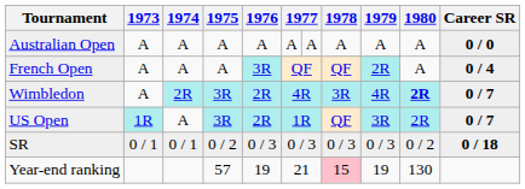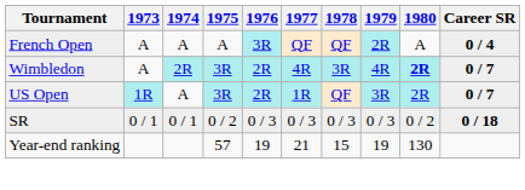 <table class="wikitable">
 <tr>
 <th>Tournament</th>
 <th><a href='#'>1973</a></th>
 <th><a href='#'>1974</a></th>
 <th><a href='#'>1975</a></th>
 <th><a href='#'>1976</a></th>
 <th colspan=2><a href='#'>1977</a></th>
 <th><a href='#'>1978</a></th>
 <th><a href='#'>1979</a></th>
 <th><a href='#'>1980</a></th>
 <th>Career SR</th>
-</tr>
-<tr>
-<td style="background:#EFEFEF;"><a href='#'>Australian Open</a></td>
-<td align="center">A</td>
-<td align="center">A</td>
-<td align="center">A</td>
-<td align="center">A</td>
-<td align="center">A</td>
-<td align="center">A</td>
-<td align="center">A</td>
-<td align="center">A</td>
-<td align="center">A</td>
-<td align="center" style="background:#EFEFEF;"><strong>0 / 0</strong></td>
 </tr>
 <tr>
 <td style="background:#EFEFEF;"><a href='#'>French Open</a></td>
 <td align="center">A</td>
 <td align="center">A</td>
 <td align="center">A</td>
 <td align="center" style="background:#afeeee;"><a href='#'>3R</a></td>
 <td align="center" style="background:#ffebcd;" colspan=2><a href='#'>QF</a></td>
 <td align="center" style="background:#ffebcd;"><a href='#'>QF</a></td>
 <td align="center" style="background:#afeeee;"><a href='#'>2R</a></td>
 <td align="center">A</td>
 <td align="center" style="background:#EFEFEF;"><strong>0 / 4</strong></td>
 </tr>
 <tr>
 <td style="background:#EFEFEF;"><a href='#'>Wimbledon</a></td>
 <td align="center">A</td>
 <td align="center" style="background:#afeeee;"><a href='#'>2R</a></td>
 <td align="center" style="background:#afeeee;"><a href='#'>3R</a></td>
 <td align="center" style="background:#afeeee;"><a href='#'>2R</a></td>
 <td align="center" style="background:#afeeee;" colspan=2><a href='#'>4R</a></td>
 <td align="center" style="background:#afeeee;"><a href='#'>3R</a></td>
 <td align="center" style="background:#afeeee;"><a href='#'>4R</a></td>
 <td align="center" style="background:#afeeee;"><strong><a href='#'>2R</a></strong></td>
 <td align="center" style="background:#EFEFEF;"><strong>0 / 7</strong></td>
 </tr>
 <tr>
 <td style="background:#EFEFEF;"><a href='#'>US Open</a></td>
 <td align="center" style="background:#afeeee;"><a href='#'>1R</a></td>
 <td align="center">A</td>
 <td align="center" style="background:#afeeee;"><a href='#'>3R</a></td>
 <td align="center" style="background:#afeeee;"><a href='#'>2R</a></td>
 <td align="center" style="background:#afeeee;" colspan=2><a href='#'>1R</a></td>
 <td align="center" style="background:#ffebcd;"><a href='#'>QF</a></td>
 <td align="center" style="background:#afeeee;"><a href='#'>3R</a></td>
 <td align="center" style="background:#afeeee;"><a href='#'>2R</a></td>
 <td align="center" style="background:#EFEFEF;"><strong>0 / 7</strong></td>
 </tr>
 <tr>
 <td style="background:#EFEFEF;">SR</td>
 <td align="center" style="background:#EFEFEF;">0 / 1</td>
 <td align="center" style="background:#EFEFEF;">0 / 1</td>
 <td align="center" style="background:#EFEFEF;">0 / 2</td>
 <td align="center" style="background:#EFEFEF;">0 / 3</td>
 <td align="center" style="background:#EFEFEF;" colspan=2>0 / 3</td>
 <td align="center" style="background:#EFEFEF;">0 / 3</td>
 <td align="center" style="background:#EFEFEF;">0 / 3</td>
 <td align="center" style="background:#EFEFEF;">0 / 2</td>
 <td align="center" style="background:#EFEFEF;"><strong>0 / 18</strong></td>
 </tr>
 <tr>
 <td align=left>Year-end ranking</td>
 <td align="center"></td>
 <td align="center"></td>
 <td align="center">57</td>
 <td align="center">19</td>
 <td align="center" colspan=2>21</td>
-<td align="center" style="background: pink;">15</td>
+<td align="center">15</td>
 <td align="center">19</td>
 <td align="center">130</td>
 </tr>
 </table>
